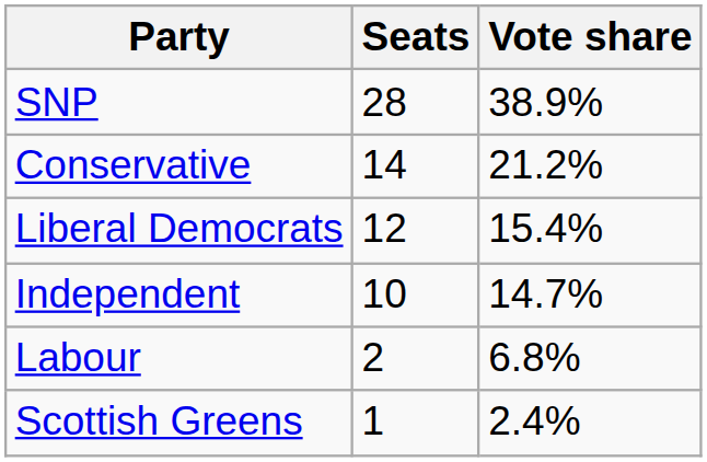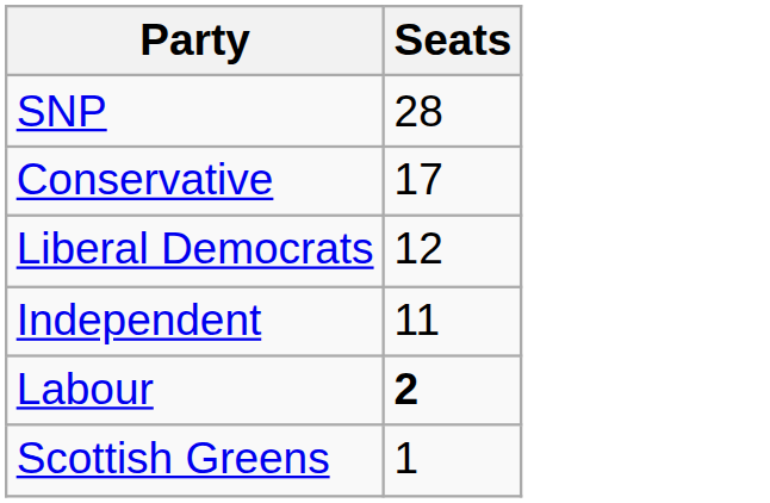 <table class="wikitable">
 <tr>
 <th>Party</th>
 <th>Seats</th>
-<th>Vote share</th>
 </tr>
 <tr>
 <td><a href='#'>SNP</a></td>
 <td>28</td>
-<td>38.9%</td>
 </tr>
 <tr>
 <td><a href='#'>Conservative</a></td>
-<td>14</td>
-<td>21.2%</td>
+<td>17</td>
 </tr>
 <tr>
 <td><a href='#'>Liberal Democrats</a></td>
 <td>12</td>
-<td>15.4%</td>
 </tr>
 <tr>
 <td><a href='#'>Independent</a></td>
-<td>10</td>
-<td>14.7%</td>
+<td>11</td>
 </tr>
 <tr>
 <td><a href='#'>Labour</a></td>
-<td>2</td>
-<td>6.8%</td>
+<td><strong>2</strong></td>
 </tr>
 <tr>
 <td><a href='#'>Scottish Greens</a></td>
 <td>1</td>
-<td>2.4%</td>
 </tr>
 </table>
